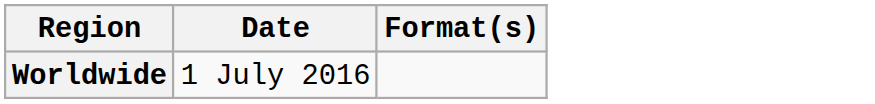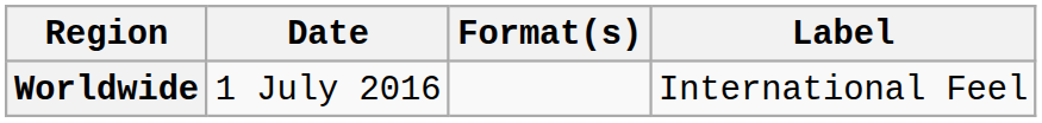 <table class="wikitable plainrowheaders">
 <tr>
 <th scope="col">Region</th>
 <th scope="col">Date</th>
 <th scope="col">Format(s)</th>
+<th scope="col">Label</th>
 </tr>
 <tr>
 <th scope="row">Worldwide</th>
 <td>1 July 2016</td>
 <td></td>
+<td>International Feel</td>
 </tr>
 </table>
